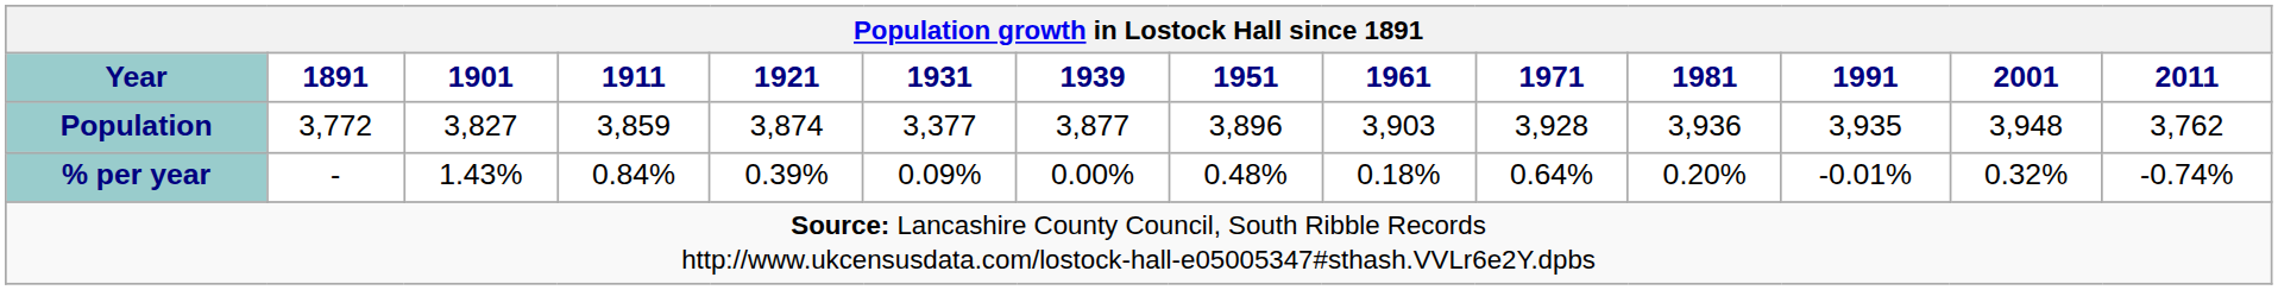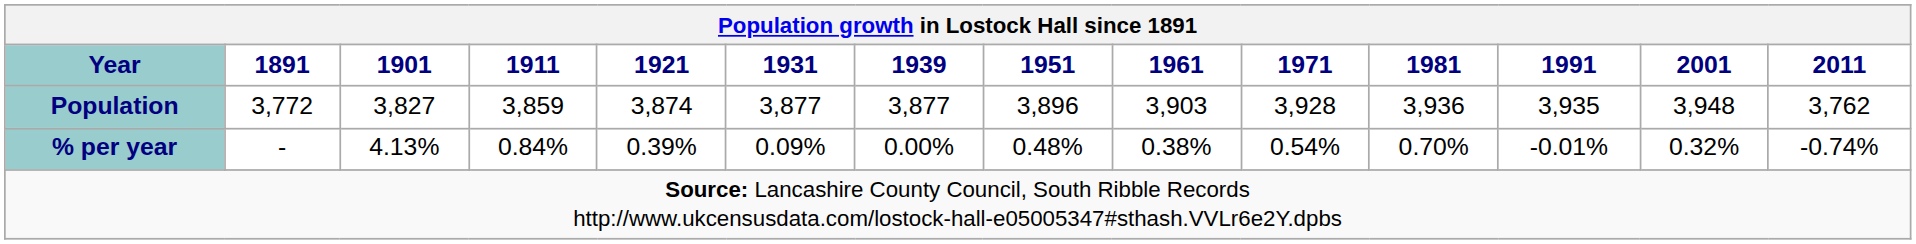 <table class="wikitable" style="font-size:90%;width:70%;border:0px;text-align:center;line-height:120%;">
 <tr>
 <th colspan="20" style="text-align:center;font-size:90%;"><a href='#'>Population growth</a> in Lostock Hall since 1891</th>
 </tr>
 <tr>
 <th style="background: #99CCCC; color: #000080" height="17">Year</th>
 <th style="background: #FFFFFF; color:#000080;">1891</th>
 <th style="background: #FFFFFF; color:#000080;">1901</th>
 <th style="background: #FFFFFF; color:#000080;">1911</th>
 <th style="background: #FFFFFF; color:#000080;">1921</th>
 <th style="background: #FFFFFF; color:#000080;">1931</th>
 <th style="background: #FFFFFF; color:#000080;">1939</th>
 <th style="background: #FFFFFF; color:#000080;">1951</th>
 <th style="background: #FFFFFF; color:#000080;">1961</th>
 <th style="background: #FFFFFF; color:#000080;">1971</th>
 <th style="background: #FFFFFF; color:#000080;">1981</th>
 <th style="background: #FFFFFF; color:#000080;">1991</th>
 <th style="background: #FFFFFF; color:#000080;">2001</th>
 <th style="background: #FFFFFF; color:#000080;">2011</th>
 </tr>
 <tr Align="center">
 <th style="background: #99CCCC; color: #000080" height="17">Population</th>
 <td style="background: #FFFFFF; color: black;">3,772</td>
 <td style="background: #FFFFFF; color: black;">3,827</td>
 <td style="background: #FFFFFF; color: black;">3,859</td>
 <td style="background: #FFFFFF; color: black;">3,874</td>
-<td style="background: #FFFFFF; color: black;">3,377</td>
+<td style="background: #FFFFFF; color: black;">3,877</td>
 <td style="background: #FFFFFF; color: black;">3,877</td>
 <td style="background: #FFFFFF; color: black;">3,896</td>
 <td style="background: #FFFFFF; color: black;">3,903</td>
 <td style="background: #FFFFFF; color: black;">3,928</td>
 <td style="background: #FFFFFF; color: black;">3,936</td>
 <td style="background: #FFFFFF; color: black;">3,935</td>
 <td style="background: #FFFFFF; color: black;">3,948</td>
 <td style="background: #FFFFFF; color: black;">3,762</td>
 </tr>
 <tr Align="center">
 <th style="background: #99CCCC; color: #000080" height="17">% per year</th>
 <td style="background: #FFFFFF; color: black;">-</td>
-<td style="background: #FFFFFF; color: black;">1.43%</td>
+<td style="background: #FFFFFF; color: black;">4.13%</td>
 <td style="background: #FFFFFF; color: black;">0.84%</td>
 <td style="background: #FFFFFF; color: black;">0.39%</td>
 <td style="background: #FFFFFF; color: black;">0.09%</td>
 <td style="background: #FFFFFF; color: black;">0.00%</td>
 <td style="background: #FFFFFF; color: black;">0.48%</td>
-<td style="background: #FFFFFF; color: black;">0.18%</td>
-<td style="background: #FFFFFF; color: black;">0.64%</td>
-<td style="background: #FFFFFF; color: black;">0.20%</td>
+<td style="background: #FFFFFF; color: black;">0.38%</td>
+<td style="background: #FFFFFF; color: black;">0.54%</td>
+<td style="background: #FFFFFF; color: black;">0.70%</td>
 <td style="background: #FFFFFF; color: black;">-0.01%</td>
 <td style="background: #FFFFFF; color: black;">0.32%</td>
 <td style="background: #FFFFFF; color: black;">-0.74%</td>
 </tr>
 <tr>
 <td colspan="20" style="text-align:center;font-size:90%;"><strong>Source: </strong>Lancashire County Council, South Ribble Records<br>http://www.ukcensusdata.com/lostock-hall-e05005347#sthash.VVLr6e2Y.dpbs</td>
 </tr>
 </table>
